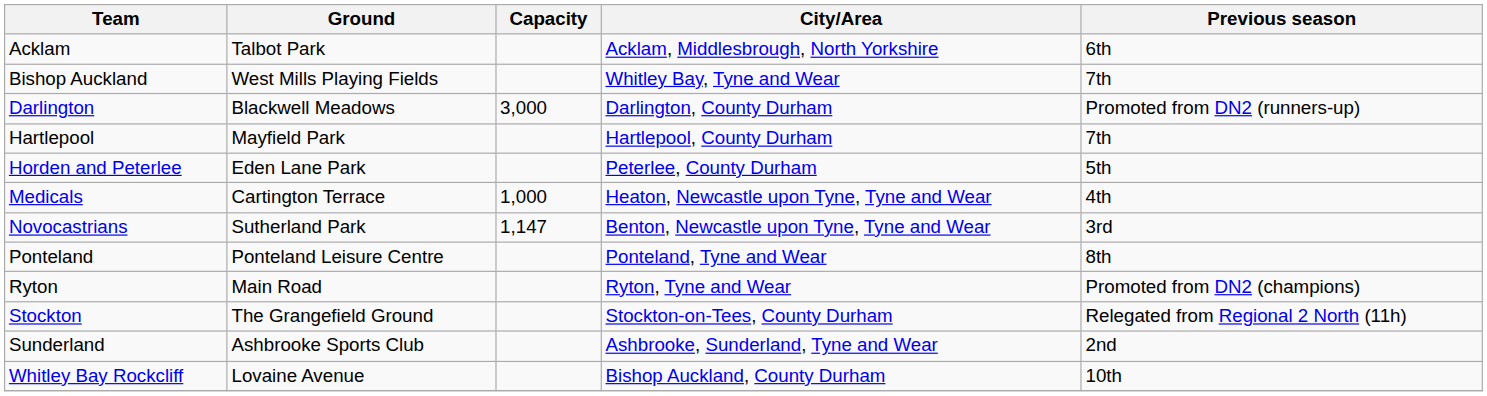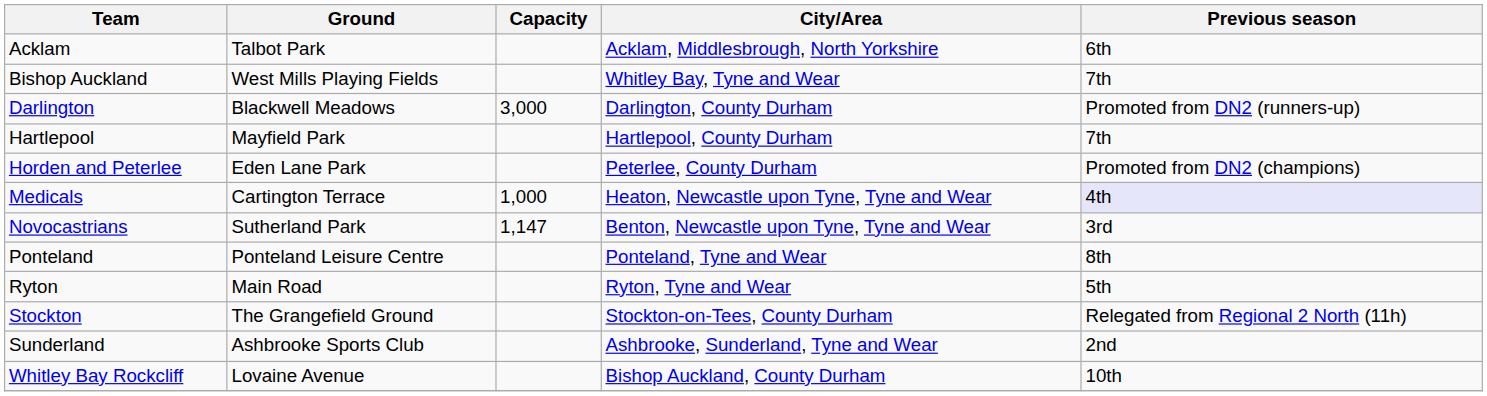 <table class="wikitable sortable" width=100%>
 <tr>
 <th>Team</th>
 <th>Ground</th>
 <th>Capacity</th>
 <th>City/Area</th>
 <th>Previous season</th>
 </tr>
 <tr>
 <td>Acklam</td>
 <td>Talbot Park</td>
 <td></td>
 <td><a href='#'>Acklam</a>, <a href='#'>Middlesbrough</a>, <a href='#'>North Yorkshire</a></td>
 <td>6th</td>
 </tr>
 <tr>
 <td>Bishop Auckland</td>
 <td>West Mills Playing Fields</td>
 <td></td>
 <td><a href='#'>Whitley Bay</a>, <a href='#'>Tyne and Wear</a></td>
 <td>7th</td>
 </tr>
 <tr>
 <td><a href='#'>Darlington</a></td>
 <td>Blackwell Meadows</td>
 <td>3,000</td>
 <td><a href='#'>Darlington</a>, <a href='#'>County Durham</a></td>
 <td>Promoted from <a href='#'>DN2</a> (runners-up)</td>
 </tr>
 <tr>
 <td>Hartlepool</td>
 <td>Mayfield Park</td>
 <td></td>
 <td><a href='#'>Hartlepool</a>, <a href='#'>County Durham</a></td>
 <td>7th</td>
 </tr>
 <tr>
 <td><a href='#'>Horden and Peterlee</a></td>
 <td>Eden Lane Park</td>
 <td></td>
 <td><a href='#'>Peterlee</a>, <a href='#'>County Durham</a></td>
-<td>5th</td>
+<td>Promoted from <a href='#'>DN2</a> (champions)</td>
 </tr>
 <tr>
 <td><a href='#'>Medicals</a></td>
 <td>Cartington Terrace</td>
 <td>1,000</td>
 <td><a href='#'>Heaton</a>, <a href='#'>Newcastle upon Tyne</a>, <a href='#'>Tyne and Wear</a></td>
-<td>4th</td>
+<td style="background: lavender;">4th</td>
 </tr>
 <tr>
 <td><a href='#'>Novocastrians</a></td>
 <td>Sutherland Park</td>
 <td>1,147</td>
 <td><a href='#'>Benton</a>, <a href='#'>Newcastle upon Tyne</a>, <a href='#'>Tyne and Wear</a></td>
 <td>3rd</td>
 </tr>
 <tr>
 <td>Ponteland</td>
 <td>Ponteland Leisure Centre</td>
 <td></td>
 <td><a href='#'>Ponteland</a>, <a href='#'>Tyne and Wear</a></td>
 <td>8th</td>
 </tr>
 <tr>
 <td>Ryton</td>
 <td>Main Road</td>
 <td></td>
 <td><a href='#'>Ryton</a>, <a href='#'>Tyne and Wear</a></td>
-<td>Promoted from <a href='#'>DN2</a> (champions)</td>
+<td>5th</td>
 </tr>
 <tr>
 <td><a href='#'>Stockton</a></td>
 <td>The Grangefield Ground</td>
 <td></td>
 <td><a href='#'>Stockton-on-Tees</a>, <a href='#'>County Durham</a></td>
 <td>Relegated from <a href='#'>Regional 2 North</a> (11h)</td>
 </tr>
 <tr>
 <td>Sunderland</td>
 <td>Ashbrooke Sports Club</td>
 <td></td>
 <td><a href='#'>Ashbrooke</a>, <a href='#'>Sunderland</a>, <a href='#'>Tyne and Wear</a></td>
 <td>2nd</td>
 </tr>
 <tr>
 <td><a href='#'>Whitley Bay Rockcliff</a></td>
 <td>Lovaine Avenue</td>
 <td></td>
 <td><a href='#'>Bishop Auckland</a>, <a href='#'>County Durham</a></td>
 <td>10th</td>
 </tr>
 <tr>
 </tr>
 </table>
